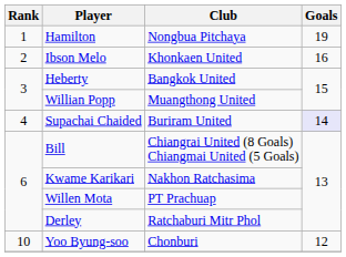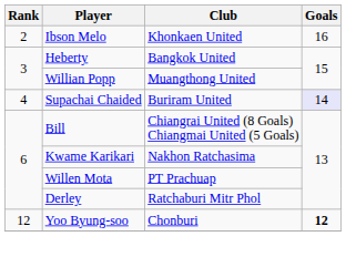 <table class="wikitable" style="text-align:center">
 <tr>
 <th>Rank</th>
 <th>Player</th>
 <th>Club</th>
 <th>Goals</th>
-</tr>
-<tr>
-<td>1</td>
-<td align="left"> <a href='#'>Hamilton</a></td>
-<td align="left"><a href='#'>Nongbua Pitchaya</a></td>
-<td>19</td>
 </tr>
 <tr>
 <td>2</td>
 <td align="left"> <a href='#'>Ibson Melo</a></td>
 <td align="left"><a href='#'>Khonkaen United</a></td>
 <td>16</td>
 </tr>
 <tr>
 <td rowspan="2">3</td>
 <td align="left"> <a href='#'>Heberty</a></td>
 <td align="left"><a href='#'>Bangkok United</a></td>
 <td rowspan="2">15</td>
 </tr>
 <tr>
 <td align="left"> <a href='#'>Willian Popp</a></td>
 <td align="left"><a href='#'>Muangthong United</a></td>
 </tr>
 <tr>
 <td>4</td>
 <td align="left"> <a href='#'>Supachai Chaided</a></td>
 <td align="left"><a href='#'>Buriram United</a></td>
 <td style="background: lavender;">14</td>
 </tr>
 <tr>
 <td rowspan="4">6</td>
 <td align="left"> <a href='#'>Bill</a></td>
 <td align="left"><a href='#'>Chiangrai United</a> (8 Goals)<br><a href='#'>Chiangmai United</a> (5 Goals)</td>
 <td rowspan="4">13</td>
 </tr>
 <tr>
 <td align="left"> <a href='#'>Kwame Karikari</a></td>
 <td align="left"><a href='#'>Nakhon Ratchasima</a></td>
 </tr>
 <tr>
 <td align="left"> <a href='#'>Willen Mota</a></td>
 <td align="left"><a href='#'>PT Prachuap</a></td>
 </tr>
 <tr>
 <td align="left"> <a href='#'>Derley</a></td>
 <td align="left"><a href='#'>Ratchaburi Mitr Phol</a></td>
 </tr>
 <tr>
-<td>10</td>
+<td>12</td>
 <td align="left"> <a href='#'>Yoo Byung-soo</a></td>
 <td align="left"><a href='#'>Chonburi</a></td>
-<td>12</td>
+<td><strong>12</strong></td>
 </tr>
 <tr>
 </tr>
 </table>
